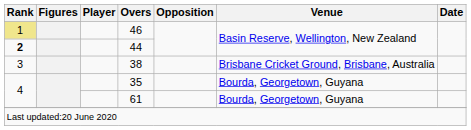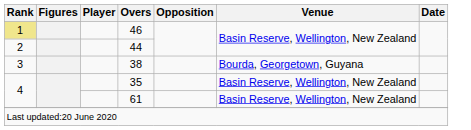 <table class="wikitable plainrowheaders sortable">
 <tr>
 <th scope=col>Rank</th>
 <th scope=col>Figures</th>
 <th scope=col>Player</th>
 <th scope=col>Overs</th>
 <th scope=col>Opposition</th>
 <th scope=col>Venue</th>
 <th scope=col>Date</th>
 </tr>
 <tr>
 <td align=center style="background: khaki;">1</td>
 <th scope=row style=text-align:center;></th>
 <td></td>
 <td align=center>46</td>
 <td rowspan=2></td>
 <td rowspan=2><a href='#'>Basin Reserve</a>, <a href='#'>Wellington</a>, New Zealand</td>
 <td rowspan=2></td>
 </tr>
 <tr>
-<td align=center><strong>2</strong></td>
+<td align=center>2</td>
 <th scope=row style=text-align:center;></th>
 <td></td>
 <td align=center>44</td>
 </tr>
 <tr>
 <td align=center>3</td>
 <th scope=row style=text-align:center;></th>
 <td></td>
 <td align=center>38</td>
 <td></td>
-<td><a href='#'>Brisbane Cricket Ground</a>, <a href='#'>Brisbane</a>, Australia</td>
+<td><a href='#'>Bourda</a>, <a href='#'>Georgetown</a>, Guyana</td>
 <td></td>
 </tr>
 <tr>
 <td align=center rowspan=2>4</td>
 <th scope=row style=text-align:center; rowspan=2></th>
 <td></td>
 <td align=center>35</td>
 <td></td>
-<td><a href='#'>Bourda</a>, <a href='#'>Georgetown</a>, Guyana</td>
+<td><a href='#'>Basin Reserve</a>, <a href='#'>Wellington</a>, New Zealand</td>
 <td></td>
 </tr>
 <tr>
 <td></td>
 <td align=center>61</td>
 <td></td>
-<td><a href='#'>Bourda</a>, <a href='#'>Georgetown</a>, Guyana</td>
+<td><a href='#'>Basin Reserve</a>, <a href='#'>Wellington</a>, New Zealand</td>
 <td></td>
 </tr>
 <tr>
 </tr>
 <tr class=sortbottom>
 <td colspan=7><small>Last updated:20 June 2020</small></td>
 </tr>
 </table>
